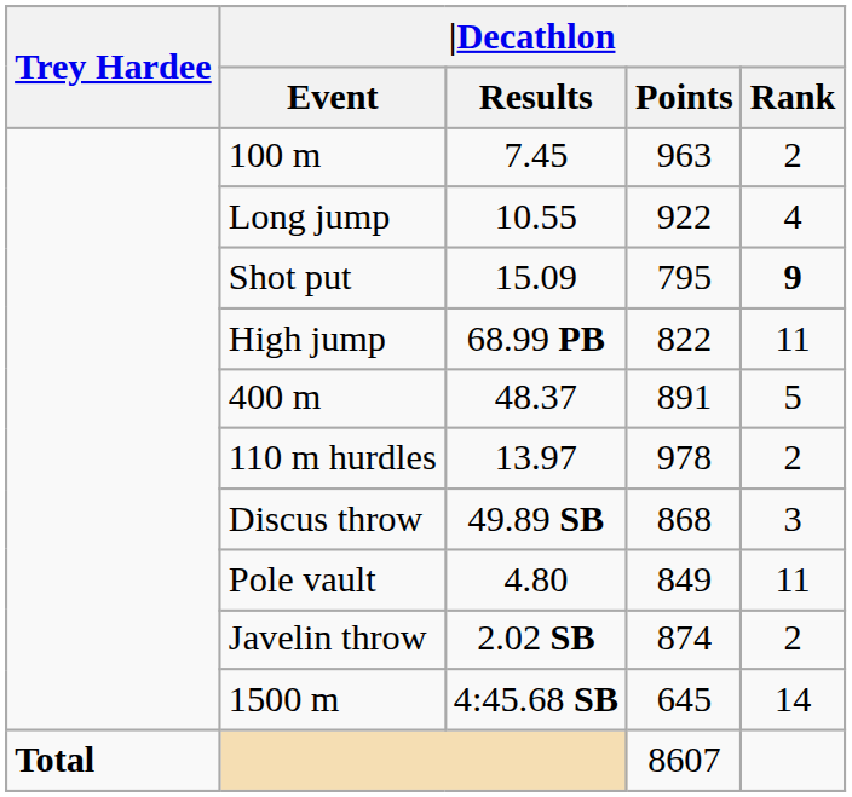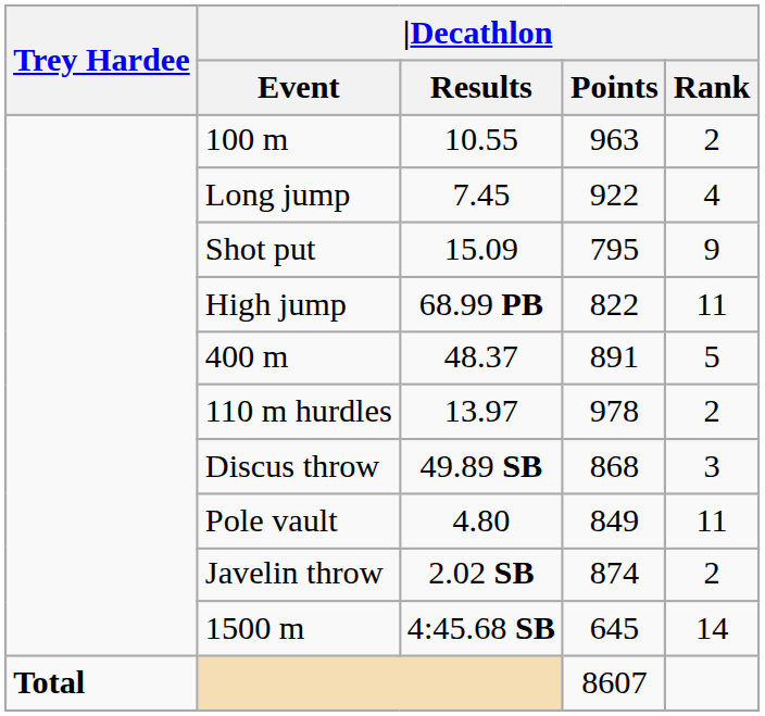 <table class=wikitable style="font-size:90%;">
 <tr>
 <th rowspan="2"><strong><a href='#'>Trey Hardee</a></strong></th>
 <th colspan="4">|<a href='#'>Decathlon</a></th>
 </tr>
 <tr>
 <th>Event</th>
 <th>Results</th>
 <th>Points</th>
 <th>Rank</th>
 </tr>
 <tr style="border-top: single;">
 <td rowspan="10"></td>
 <td>100 m</td>
-<td align=center>7.45</td>
+<td align=center>10.55</td>
 <td align=center>963</td>
 <td align=center>2</td>
 </tr>
 <tr>
 <td>Long jump</td>
-<td align=center>10.55</td>
+<td align=center>7.45</td>
 <td align=center>922</td>
 <td align=center>4</td>
 </tr>
 <tr>
 <td>Shot put</td>
 <td align=center>15.09</td>
 <td align=center>795</td>
-<td align=center><strong>9</strong></td>
+<td align=center>9</td>
 </tr>
 <tr>
 <td>High jump</td>
 <td align=center>68.99 <strong>PB</strong></td>
 <td align=center>822</td>
 <td align=center>11</td>
 </tr>
 <tr>
 <td>400 m</td>
 <td align=center>48.37</td>
 <td align=center>891</td>
 <td align=center>5</td>
 </tr>
 <tr>
 <td>110 m hurdles</td>
 <td align=center>13.97</td>
 <td align=center>978</td>
 <td align=center>2</td>
 </tr>
 <tr>
 <td>Discus throw</td>
 <td align=center>49.89 <strong>SB</strong></td>
 <td align=center>868</td>
 <td align=center>3</td>
 </tr>
 <tr>
 <td>Pole vault</td>
 <td align=center>4.80</td>
 <td align=center>849</td>
 <td align=center>11</td>
 </tr>
 <tr>
 <td>Javelin throw</td>
 <td align=center>2.02 <strong>SB</strong></td>
 <td align=center>874</td>
 <td align=center>2</td>
 </tr>
 <tr>
 <td>1500 m</td>
 <td align=center>4:45.68 <strong>SB</strong></td>
 <td align=center>645</td>
 <td align=center>14</td>
 </tr>
 <tr style="border-top: single;">
 <td><strong>Total</strong></td>
 <td colspan="2" style="background:wheat;"></td>
 <td align=center>8607</td>
 <td align=center></td>
 </tr>
 </table>
